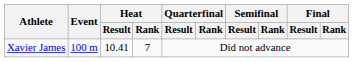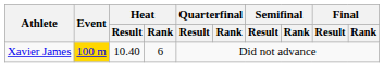 <table class=wikitable style="font-size:90%">
 <tr>
 <th rowspan="2">Athlete</th>
 <th rowspan="2">Event</th>
 <th colspan="2">Heat</th>
 <th colspan="2">Quarterfinal</th>
 <th colspan="2">Semifinal</th>
 <th colspan="2">Final</th>
 </tr>
 <tr style="font-size:95%">
 <th>Result</th>
 <th>Rank</th>
 <th>Result</th>
 <th>Rank</th>
 <th>Result</th>
 <th>Rank</th>
 <th>Result</th>
 <th>Rank</th>
 </tr>
 <tr align=center>
 <td align=left><a href='#'>Xavier James</a></td>
-<td align=left><a href='#'>100 m</a></td>
-<td>10.41</td>
-<td>7</td>
+<td align=left style="background: gold;"><a href='#'>100 m</a></td>
+<td>10.40</td>
+<td>6</td>
 <td colspan=6>Did not advance</td>
 </tr>
 </table>
